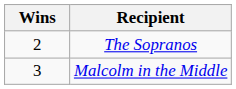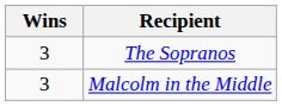 <table class="wikitable sortable" style="text-align: center">
 <tr>
 <th scope="col" style="width:55px;">Wins</th>
 <th scope="col" style="text-align:center;">Recipient</th>
 </tr>
 <tr>
-<td rowspan=1 style="text-align:center">2</td>
+<td rowspan=1 style="text-align:center">3</td>
 <td><em><a href='#'>The Sopranos</a></em></td>
 </tr>
 <tr>
 <td rowspan=1 style="text-align:center">3</td>
 <td><em><a href='#'>Malcolm in the Middle</a></em></td>
 </tr>
 </table>
